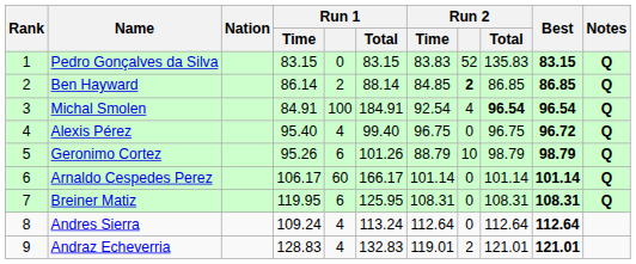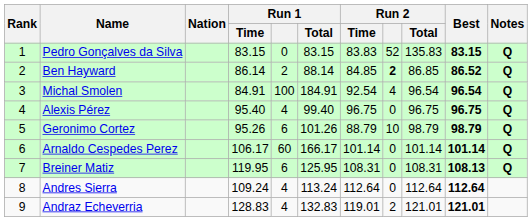 <table class="wikitable" style="text-align:center">
 <tr>
 <th rowspan=2>Rank</th>
 <th rowspan=2>Name</th>
 <th rowspan=2>Nation</th>
 <th colspan=3>Run 1</th>
 <th colspan=3>Run 2</th>
 <th rowspan=2>Best</th>
 <th rowspan=2>Notes</th>
 </tr>
 <tr>
 <th>Time</th>
 <th></th>
 <th>Total</th>
 <th>Time</th>
 <th></th>
 <th>Total</th>
 </tr>
 <tr bgcolor=#ccffcc>
 <td>1</td>
 <td align=left><a href='#'>Pedro Gonçalves da Silva</a></td>
 <td align=left></td>
 <td>83.15</td>
 <td>0</td>
 <td>83.15</td>
 <td>83.83</td>
 <td>52</td>
 <td>135.83</td>
 <td><strong>83.15</strong></td>
 <td><strong>Q</strong></td>
 </tr>
 <tr bgcolor=#ccffcc>
 <td>2</td>
 <td align=left><a href='#'>Ben Hayward</a></td>
 <td align=left></td>
 <td>86.14</td>
 <td>2</td>
 <td>88.14</td>
 <td>84.85</td>
 <td><strong>2</strong></td>
 <td>86.85</td>
-<td><strong>86.85</strong></td>
+<td><strong>86.52</strong></td>
 <td><strong>Q</strong></td>
 </tr>
 <tr bgcolor=#ccffcc>
 <td>3</td>
 <td align=left><a href='#'>Michal Smolen</a></td>
 <td align=left></td>
 <td>84.91</td>
 <td>100</td>
 <td>184.91</td>
 <td>92.54</td>
 <td>4</td>
-<td><strong>96.54</strong></td>
+<td>96.54</td>
 <td><strong>96.54</strong></td>
 <td><strong>Q</strong></td>
 </tr>
 <tr bgcolor=#ccffcc>
 <td>4</td>
 <td align=left><a href='#'>Alexis Pérez</a></td>
 <td align=left></td>
 <td>95.40</td>
 <td>4</td>
 <td>99.40</td>
 <td>96.75</td>
 <td>0</td>
 <td>96.75</td>
-<td><strong>96.72 </strong></td>
+<td><strong>96.75 </strong></td>
 <td><strong>Q</strong></td>
 </tr>
 <tr bgcolor=#ccffcc>
 <td>5</td>
 <td align=left><a href='#'>Geronimo Cortez</a></td>
 <td align=left></td>
 <td>95.26</td>
 <td>6</td>
 <td>101.26</td>
 <td>88.79</td>
 <td>10</td>
 <td>98.79</td>
 <td><strong>98.79</strong></td>
 <td><strong>Q</strong></td>
 </tr>
 <tr bgcolor=#ccffcc>
 <td>6</td>
 <td align=left><a href='#'>Arnaldo Cespedes Perez</a></td>
 <td align=left></td>
 <td>106.17</td>
 <td>60</td>
 <td>166.17</td>
 <td>101.14</td>
 <td>0</td>
 <td>101.14</td>
 <td><strong>101.14 </strong></td>
 <td><strong>Q</strong></td>
 </tr>
 <tr bgcolor=#ccffcc>
 <td>7</td>
 <td align=left><a href='#'>Breiner Matiz</a></td>
 <td align=left></td>
 <td>119.95</td>
 <td>6</td>
 <td>125.95</td>
 <td>108.31</td>
 <td>0</td>
 <td>108.31</td>
-<td><strong>108.31 </strong></td>
+<td><strong>108.13 </strong></td>
 <td><strong>Q</strong></td>
 </tr>
 <tr>
 <td>8</td>
 <td align=left><a href='#'>Andres Sierra</a></td>
 <td align=left></td>
 <td>109.24</td>
 <td>4</td>
 <td>113.24</td>
 <td>112.64</td>
 <td>0</td>
 <td>112.64</td>
 <td><strong>112.64 </strong></td>
 <td></td>
 </tr>
 <tr>
 <td>9</td>
 <td align=left><a href='#'>Andraz Echeverria</a></td>
 <td align=left></td>
 <td>128.83</td>
 <td>4</td>
 <td>132.83</td>
 <td>119.01</td>
 <td>2</td>
 <td>121.01</td>
 <td><strong>121.01 </strong></td>
 <td></td>
 </tr>
 </table>
